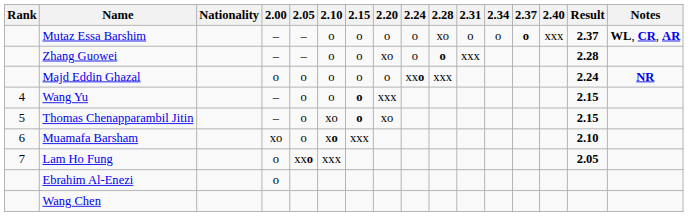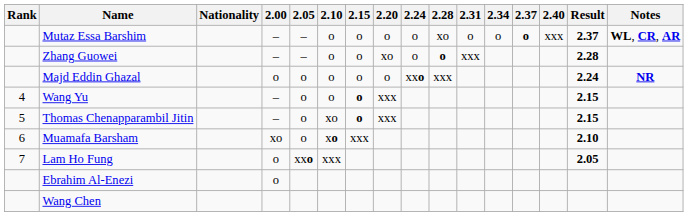 <table class="wikitable sortable" style="text-align:center;font-size:90%">
 <tr>
 <th>Rank</th>
 <th>Name</th>
 <th>Nationality</th>
 <th>2.00</th>
 <th>2.05</th>
 <th>2.10</th>
 <th>2.15</th>
 <th>2.20</th>
 <th>2.24</th>
 <th>2.28</th>
 <th>2.31</th>
 <th>2.34</th>
 <th>2.37</th>
 <th>2.40</th>
 <th>Result</th>
 <th>Notes</th>
 </tr>
 <tr>
 <td></td>
 <td align=left><a href='#'>Mutaz Essa Barshim</a></td>
 <td align=left></td>
 <td>–</td>
 <td>–</td>
 <td>o</td>
 <td>o</td>
 <td>o</td>
 <td>o</td>
 <td>xo</td>
 <td>o</td>
 <td>o</td>
 <td><strong>o</strong></td>
 <td>xxx</td>
 <td><strong>2.37</strong></td>
 <td><strong>WL</strong>, <strong><a href='#'>CR</a></strong>, <strong><a href='#'>AR</a></strong></td>
 </tr>
 <tr>
 <td></td>
 <td align=left><a href='#'>Zhang Guowei</a></td>
 <td align=left></td>
 <td>–</td>
 <td>–</td>
 <td>o</td>
 <td>o</td>
 <td>xo</td>
 <td>o</td>
 <td><strong>o</strong></td>
 <td>xxx</td>
 <td></td>
 <td></td>
 <td></td>
 <td><strong>2.28</strong></td>
 <td></td>
 </tr>
 <tr>
 <td></td>
 <td align=left><a href='#'>Majd Eddin Ghazal</a></td>
 <td align=left></td>
 <td>o</td>
 <td>o</td>
 <td>o</td>
 <td>o</td>
 <td>o</td>
 <td>xx<strong>o</strong></td>
 <td>xxx</td>
 <td></td>
 <td></td>
 <td></td>
 <td></td>
 <td><strong>2.24</strong></td>
 <td><strong><a href='#'>NR</a></strong></td>
 </tr>
 <tr>
 <td>4</td>
 <td align=left><a href='#'>Wang Yu</a></td>
 <td align=left></td>
 <td>–</td>
 <td>o</td>
 <td>o</td>
 <td><strong>o</strong></td>
 <td>xxx</td>
 <td></td>
 <td></td>
 <td></td>
 <td></td>
 <td></td>
 <td></td>
 <td><strong>2.15</strong></td>
 <td></td>
 </tr>
 <tr>
 <td>5</td>
 <td align=left><a href='#'>Thomas Chenapparambil Jitin</a></td>
 <td align=left></td>
 <td>–</td>
 <td>o</td>
 <td>xo</td>
 <td><strong>o</strong></td>
-<td>xo</td>
+<td>xxx</td>
 <td></td>
 <td></td>
 <td></td>
 <td></td>
 <td></td>
 <td></td>
 <td><strong>2.15</strong></td>
 <td></td>
 </tr>
 <tr>
 <td>6</td>
 <td align=left><a href='#'>Muamafa Barsham</a></td>
 <td align=left></td>
 <td>xo</td>
 <td>o</td>
 <td>x<strong>o</strong></td>
 <td>xxx</td>
 <td></td>
 <td></td>
 <td></td>
 <td></td>
 <td></td>
 <td></td>
 <td></td>
 <td><strong>2.10</strong></td>
 <td></td>
 </tr>
 <tr>
 <td>7</td>
 <td align=left><a href='#'>Lam Ho Fung</a></td>
 <td align=left></td>
 <td>o</td>
 <td>xx<strong>o</strong></td>
 <td>xxx</td>
 <td></td>
 <td></td>
 <td></td>
 <td></td>
 <td></td>
 <td></td>
 <td></td>
 <td></td>
 <td><strong>2.05</strong></td>
 <td></td>
 </tr>
 <tr>
 <td></td>
 <td align=left><a href='#'>Ebrahim Al-Enezi</a></td>
 <td align=left></td>
 <td>o</td>
 <td></td>
 <td></td>
 <td></td>
 <td></td>
 <td></td>
 <td></td>
 <td></td>
 <td></td>
 <td></td>
 <td></td>
 <td><strong></strong></td>
 <td></td>
 </tr>
 <tr>
 <td></td>
 <td align=left><a href='#'>Wang Chen</a></td>
 <td align=left></td>
 <td></td>
 <td></td>
 <td></td>
 <td></td>
 <td></td>
 <td></td>
 <td></td>
 <td></td>
 <td></td>
 <td></td>
 <td></td>
 <td><strong></strong></td>
 <td></td>
 </tr>
 </table>
